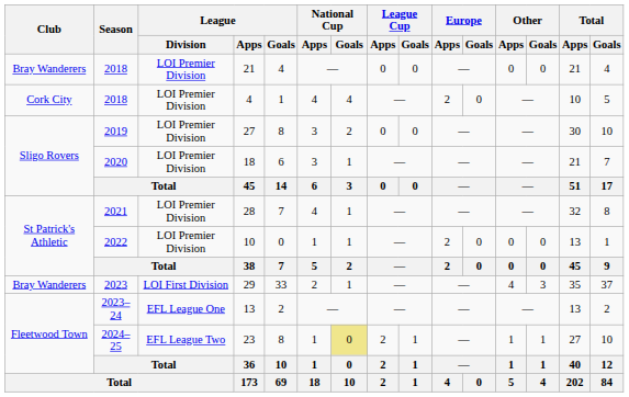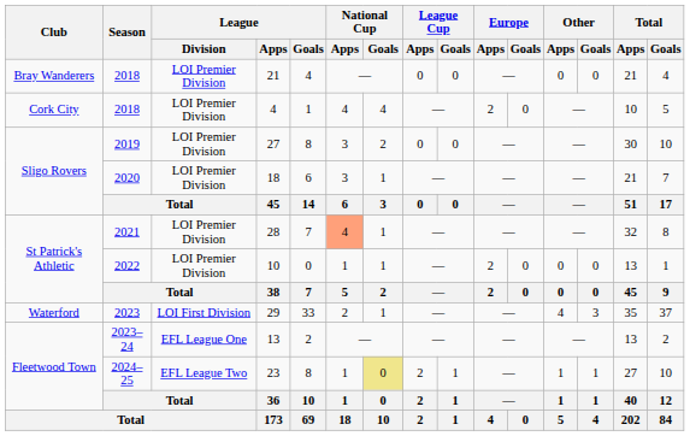 <table class="wikitable" style="text-align:center">
 <tr>
 <th rowspan=2>Club</th>
 <th rowspan=2>Season</th>
 <th colspan=3>League</th>
 <th colspan=2>National Cup</th>
 <th colspan=2><a href='#'>League Cup</a></th>
 <th colspan=2><a href='#'>Europe</a></th>
 <th colspan=2>Other</th>
 <th colspan=2>Total</th>
 </tr>
 <tr>
 <th>Division</th>
 <th>Apps</th>
 <th>Goals</th>
 <th>Apps</th>
 <th>Goals</th>
 <th>Apps</th>
 <th>Goals</th>
 <th>Apps</th>
 <th>Goals</th>
 <th>Apps</th>
 <th>Goals</th>
 <th>Apps</th>
 <th>Goals</th>
 </tr>
 <tr>
 <td><a href='#'>Bray Wanderers</a></td>
 <td><a href='#'>2018</a></td>
 <td><a href='#'>LOI Premier Division</a></td>
 <td>21</td>
 <td>4</td>
 <td colspan="2">—</td>
 <td>0</td>
 <td>0</td>
 <td colspan="2">—</td>
 <td>0</td>
 <td>0</td>
 <td>21</td>
 <td>4</td>
 </tr>
 <tr>
 <td><a href='#'>Cork City</a></td>
 <td><a href='#'>2018</a></td>
 <td>LOI Premier Division</td>
 <td>4</td>
 <td>1</td>
 <td>4</td>
 <td>4</td>
 <td colspan="2">—</td>
 <td>2</td>
 <td>0</td>
 <td colspan="2">—</td>
 <td>10</td>
 <td>5</td>
 </tr>
 <tr>
 <td rowspan="3"><a href='#'>Sligo Rovers</a></td>
 <td><a href='#'>2019</a></td>
 <td>LOI Premier Division</td>
 <td>27</td>
 <td>8</td>
 <td>3</td>
 <td>2</td>
 <td>0</td>
 <td>0</td>
 <td colspan="2">—</td>
 <td colspan="2">—</td>
 <td>30</td>
 <td>10</td>
 </tr>
 <tr>
 <td><a href='#'>2020</a></td>
 <td>LOI Premier Division</td>
 <td>18</td>
 <td>6</td>
 <td>3</td>
 <td>1</td>
 <td colspan="2">—</td>
 <td colspan="2">—</td>
 <td colspan="2">—</td>
 <td>21</td>
 <td>7</td>
 </tr>
 <tr>
 <th colspan=2>Total</th>
 <th>45</th>
 <th>14</th>
 <th>6</th>
 <th>3</th>
 <th>0</th>
 <th>0</th>
 <th colspan="2">—</th>
 <th colspan="2">—</th>
 <th>51</th>
 <th>17</th>
 </tr>
 <tr>
 <td rowspan="3"><a href='#'>St Patrick's Athletic</a></td>
 <td><a href='#'>2021</a></td>
 <td>LOI Premier Division</td>
 <td>28</td>
 <td>7</td>
-<td>4</td>
+<td style="background: lightsalmon;">4</td>
 <td>1</td>
 <td colspan="2">—</td>
 <td colspan="2">—</td>
 <td colspan="2">—</td>
 <td>32</td>
 <td>8</td>
 </tr>
 <tr>
 <td><a href='#'>2022</a></td>
 <td>LOI Premier Division</td>
 <td>10</td>
 <td>0</td>
 <td>1</td>
 <td>1</td>
 <td colspan="2">—</td>
 <td>2</td>
 <td>0</td>
 <td>0</td>
 <td>0</td>
 <td>13</td>
 <td>1</td>
 </tr>
 <tr>
 <th colspan=2>Total</th>
 <th>38</th>
 <th>7</th>
 <th>5</th>
 <th>2</th>
 <th colspan="2">—</th>
 <th>2</th>
 <th>0</th>
 <th>0</th>
 <th>0</th>
 <th>45</th>
 <th>9</th>
 </tr>
 <tr>
-<td><a href='#'>Bray Wanderers</a></td>
+<td><a href='#'>Waterford</a></td>
 <td><a href='#'>2023</a></td>
 <td><a href='#'>LOI First Division</a></td>
 <td>29</td>
 <td>33</td>
 <td>2</td>
 <td>1</td>
 <td colspan="2">—</td>
 <td colspan="2">—</td>
 <td>4</td>
 <td>3</td>
 <td>35</td>
 <td>37</td>
 </tr>
 <tr>
 <td rowspan="3"><a href='#'>Fleetwood Town</a></td>
 <td><a href='#'>2023–24</a></td>
 <td><a href='#'>EFL League One</a></td>
 <td>13</td>
 <td>2</td>
 <td colspan="2">—</td>
 <td colspan="2">—</td>
 <td colspan="2">—</td>
 <td colspan="2">—</td>
 <td>13</td>
 <td>2</td>
 </tr>
 <tr>
 <td><a href='#'>2024–25</a></td>
 <td><a href='#'>EFL League Two</a></td>
 <td>23</td>
 <td>8</td>
 <td>1</td>
 <td style="background: khaki;">0</td>
 <td>2</td>
 <td>1</td>
 <td colspan="2">—</td>
 <td>1</td>
 <td>1</td>
 <td>27</td>
 <td>10</td>
 </tr>
 <tr>
 <th colspan=2>Total</th>
 <th>36</th>
 <th>10</th>
 <th>1</th>
 <th>0</th>
 <th>2</th>
 <th>1</th>
 <th colspan="2">—</th>
 <th>1</th>
 <th>1</th>
 <th>40</th>
 <th>12</th>
 </tr>
 <tr>
 <th colspan=3>Total</th>
 <th>173</th>
 <th>69</th>
 <th>18</th>
 <th>10</th>
 <th>2</th>
 <th>1</th>
 <th>4</th>
 <th>0</th>
 <th>5</th>
 <th>4</th>
 <th>202</th>
 <th>84</th>
 </tr>
 </table>
